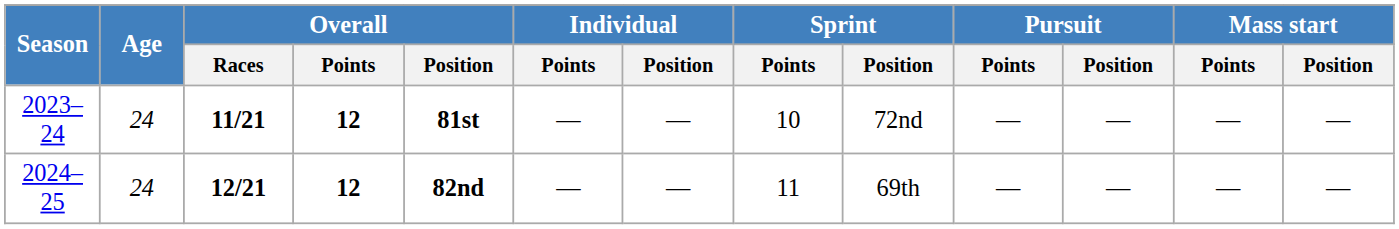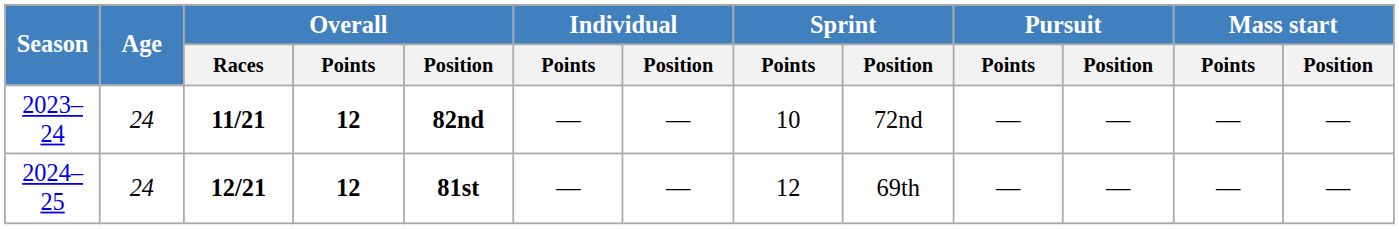 <table class="wikitable" style="font-size:85%; text-align:center; border:grey solid 1px; border-collapse:collapse; background:#ffffff;">
 <tr class="hintergrundfarbe5">
 </tr>
 <tr style="background:#efefef;">
 <th style="background-color:#4180be; color:white; width:40px;" rowspan="2"> Season </th>
 <th style="background-color:#4180be; color:white; width:40px;" rowspan="2">Age</th>
 <th colspan="3" style="background-color:#4180be; color:white; width:115px;">Overall</th>
 <th colspan="2" style="background-color:#4180be; color:white; width:115px;">Individual</th>
 <th colspan="2" style="background-color:#4180be; color:white; width:115px;">Sprint</th>
 <th colspan="2" style="background-color:#4180be; color:white; width:115px;">Pursuit</th>
 <th colspan="2" style="background-color:#4180be; color:white; width:115px;">Mass start</th>
 </tr>
 <tr class="hintergrundfarbe5">
 <th style="width:55px;"><small>Races</small></th>
 <th style="width:55px;"><small>Points</small></th>
 <th style="width:55px;"><small>Position</small></th>
 <th style="width:55px;"><small>Points</small></th>
 <th style="width:55px;"><small>Position</small></th>
 <th style="width:55px;"><small>Points</small></th>
 <th style="width:55px;"><small>Position</small></th>
 <th style="width:55px;"><small>Points</small></th>
 <th style="width:55px;"><small>Position</small></th>
 <th style="width:55px;"><small>Points</small></th>
 <th style="width:55px;"><small>Position</small></th>
 </tr>
 <tr>
 <td><a href='#'>2023–24</a></td>
 <td><em>24</em></td>
 <td><strong>11/21</strong></td>
 <td><strong>12</strong></td>
-<td><strong>81st</strong></td>
+<td><strong>82nd</strong></td>
 <td>—</td>
 <td>—</td>
 <td>10</td>
 <td>72nd</td>
 <td>—</td>
 <td>—</td>
 <td>—</td>
 <td>—</td>
 </tr>
 <tr>
 <td><a href='#'>2024–25</a></td>
 <td><em>24</em></td>
 <td><strong>12/21</strong></td>
 <td><strong>12</strong></td>
-<td><strong>82nd</strong></td>
+<td><strong>81st</strong></td>
 <td>—</td>
 <td>—</td>
-<td>11</td>
+<td>12</td>
 <td>69th</td>
 <td>—</td>
 <td>—</td>
 <td>—</td>
 <td>—</td>
 </tr>
 </table>
